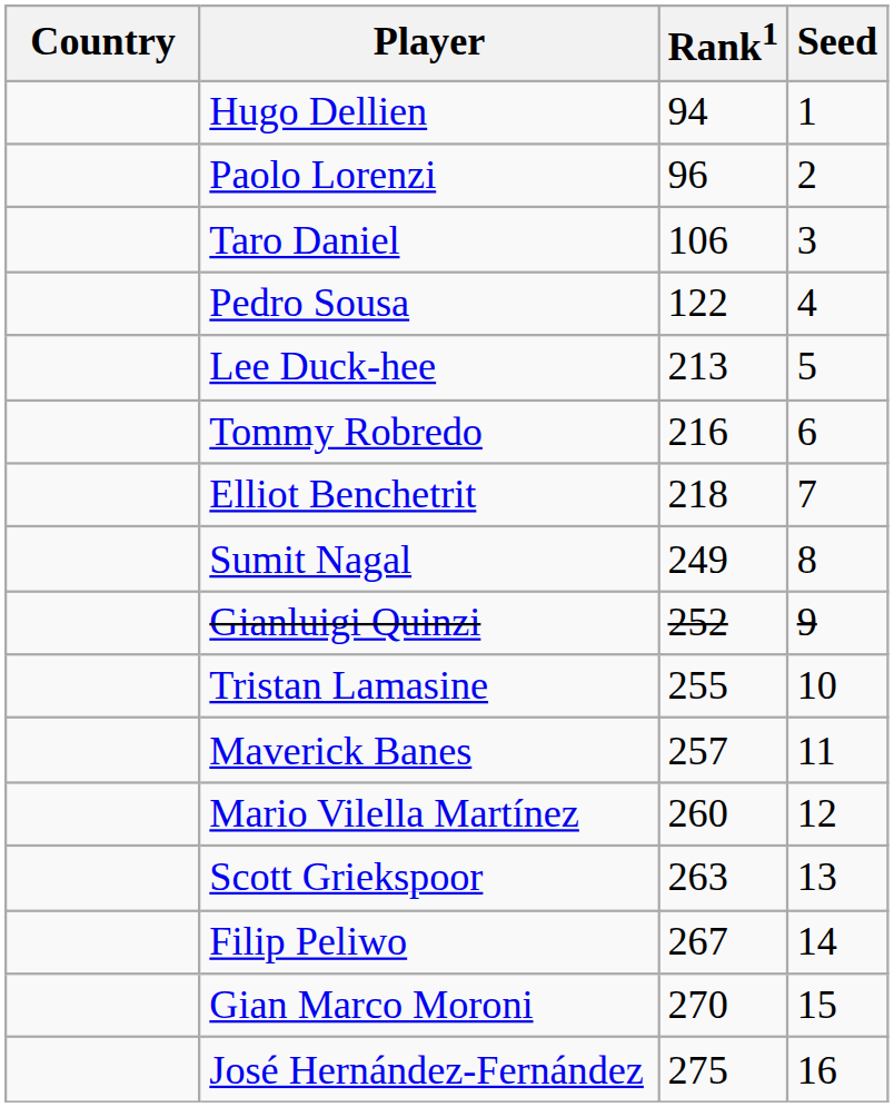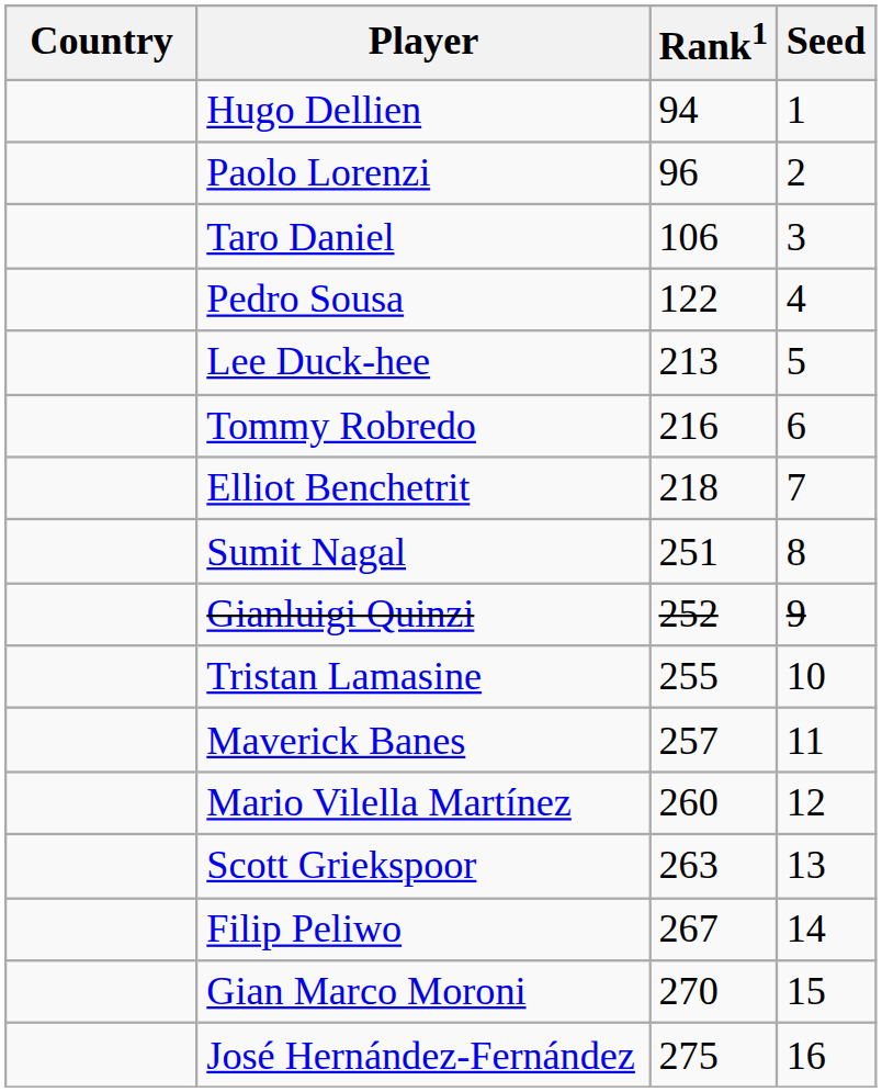 <table class="sortable wikitable">
 <tr>
 <th width="70">Country</th>
 <th width="175">Player</th>
 <th>Rank<sup>1</sup></th>
 <th>Seed</th>
 </tr>
 <tr>
 <td></td>
 <td><a href='#'>Hugo Dellien</a></td>
 <td>94</td>
 <td>1</td>
 </tr>
 <tr>
 <td></td>
 <td><a href='#'>Paolo Lorenzi</a></td>
 <td>96</td>
 <td>2</td>
 </tr>
 <tr>
 <td></td>
 <td><a href='#'>Taro Daniel</a></td>
 <td>106</td>
 <td>3</td>
 </tr>
 <tr>
 <td></td>
 <td><a href='#'>Pedro Sousa</a></td>
 <td>122</td>
 <td>4</td>
 </tr>
 <tr>
 <td></td>
 <td><a href='#'>Lee Duck-hee</a></td>
 <td>213</td>
 <td>5</td>
 </tr>
 <tr>
 <td></td>
 <td><a href='#'>Tommy Robredo</a></td>
 <td>216</td>
 <td>6</td>
 </tr>
 <tr>
 <td></td>
 <td><a href='#'>Elliot Benchetrit</a></td>
 <td>218</td>
 <td>7</td>
 </tr>
 <tr>
 <td></td>
 <td><a href='#'>Sumit Nagal</a></td>
-<td>249</td>
+<td>251</td>
 <td>8</td>
 </tr>
 <tr>
 <td><s></s></td>
 <td><s><a href='#'>Gianluigi Quinzi</a></s></td>
 <td><s>252</s></td>
 <td><s>9</s></td>
 </tr>
 <tr>
 <td></td>
 <td><a href='#'>Tristan Lamasine</a></td>
 <td>255</td>
 <td>10</td>
 </tr>
 <tr>
 <td></td>
 <td><a href='#'>Maverick Banes</a></td>
 <td>257</td>
 <td>11</td>
 </tr>
 <tr>
 <td></td>
 <td><a href='#'>Mario Vilella Martínez</a></td>
 <td>260</td>
 <td>12</td>
 </tr>
 <tr>
 <td></td>
 <td><a href='#'>Scott Griekspoor</a></td>
 <td>263</td>
 <td>13</td>
 </tr>
 <tr>
 <td></td>
 <td><a href='#'>Filip Peliwo</a></td>
 <td>267</td>
 <td>14</td>
 </tr>
 <tr>
 <td></td>
 <td><a href='#'>Gian Marco Moroni</a></td>
 <td>270</td>
 <td>15</td>
 </tr>
 <tr>
 <td></td>
 <td><a href='#'>José Hernández-Fernández</a></td>
 <td>275</td>
 <td>16</td>
 </tr>
 </table>
